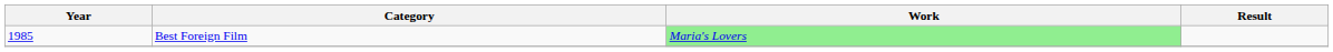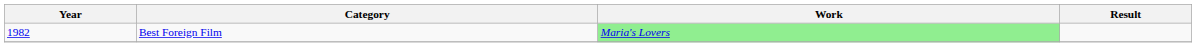 <table class="wikitable sortable" width="100%" style="font-size: 95%">
 <tr>
 <th width="10%">Year</th>
 <th width="35%">Category</th>
 <th width="35%">Work</th>
 <th width="10%">Result</th>
 </tr>
 <tr>
-<td><a href='#'>1985</a></td>
+<td><a href='#'>1982</a></td>
 <td><a href='#'>Best Foreign Film</a></td>
 <td style="background: lightgreen;"><em><a href='#'>Maria's Lovers</a></em></td>
 <td></td>
 </tr>
 <tr>
 </tr>
 </table>
